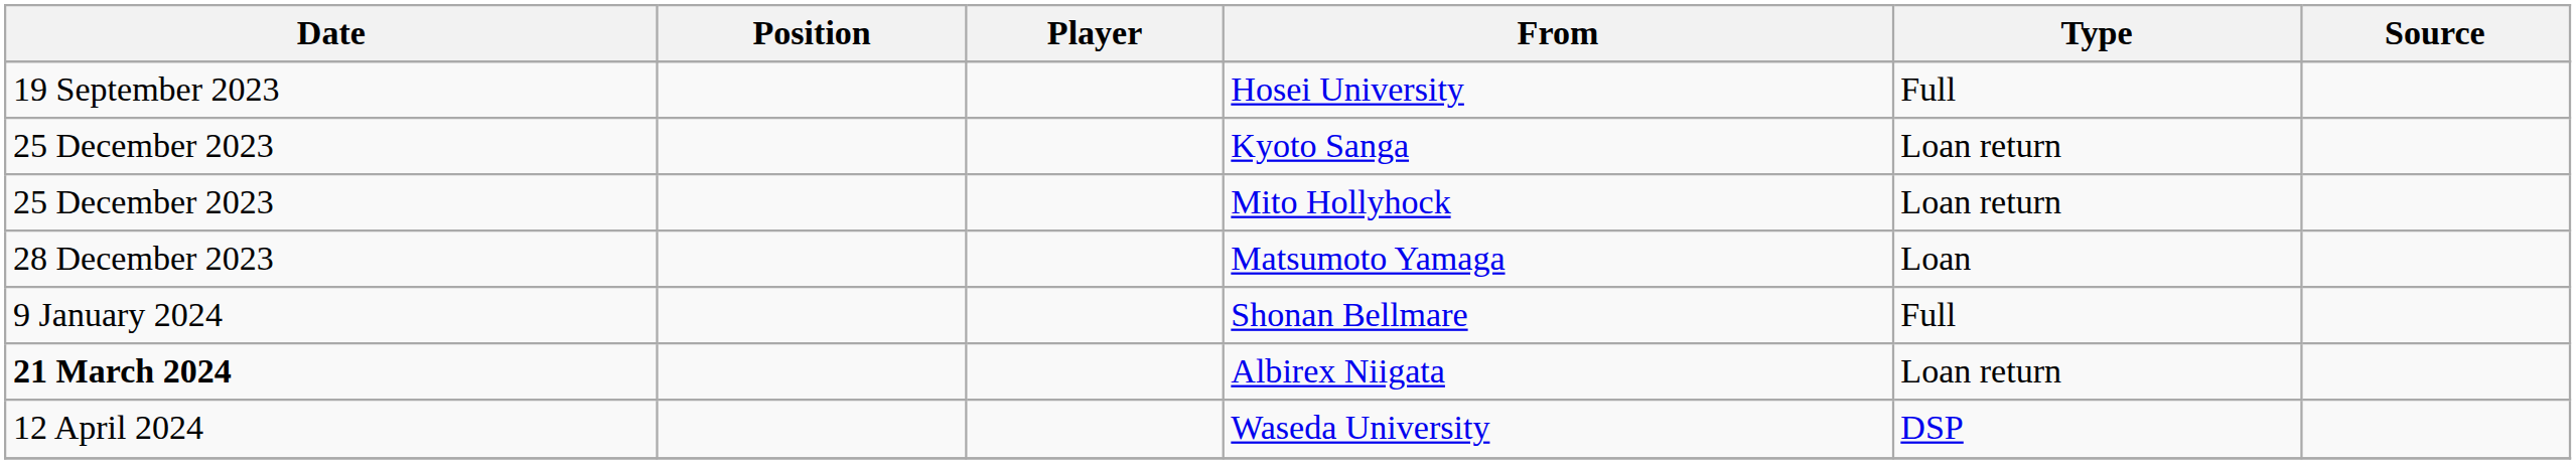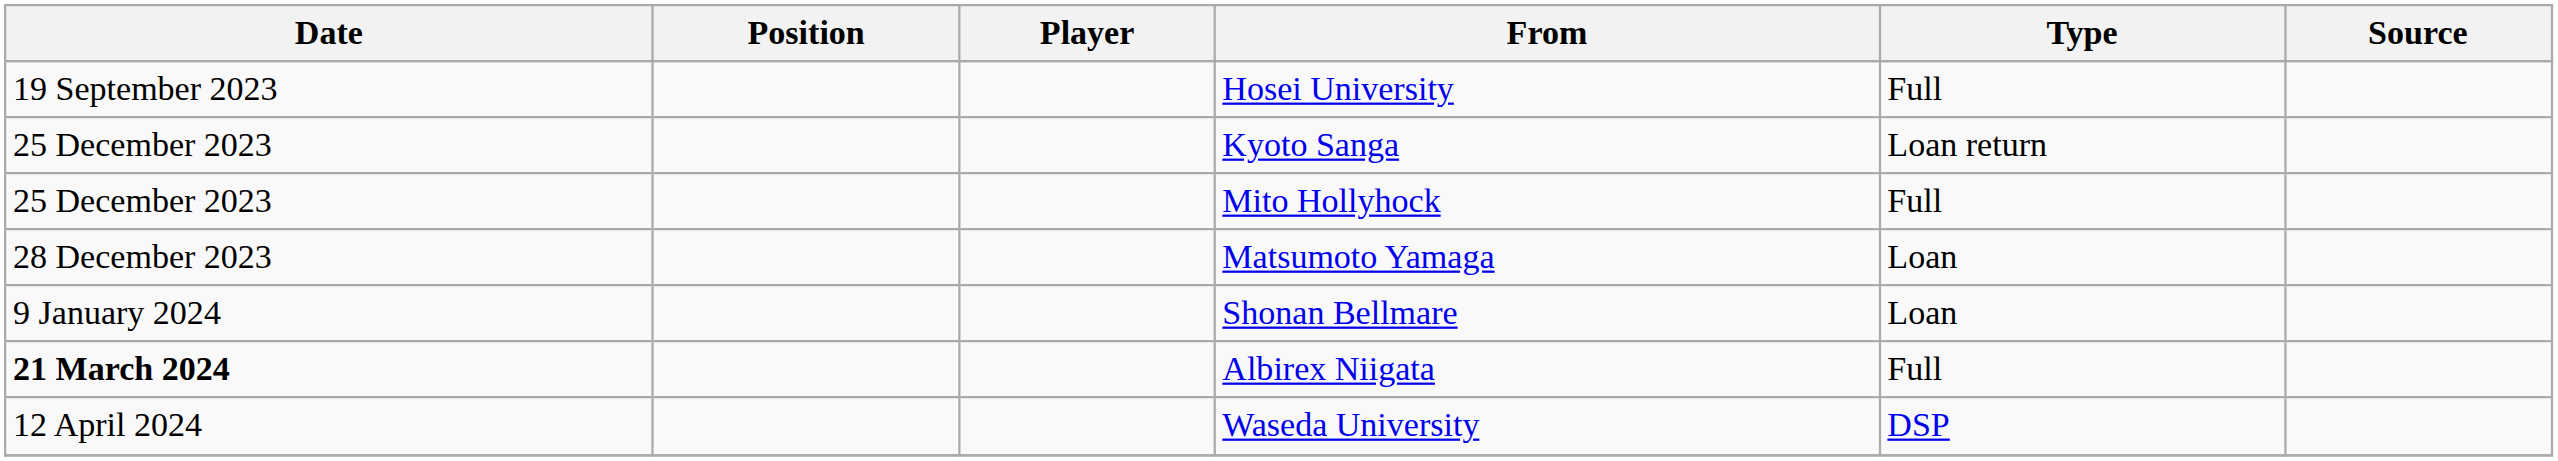 <table class="wikitable sortable" style="width:90%; text-align:center; font-size:95%; text-align:left;">
 <tr>
 <th>Date</th>
 <th>Position</th>
 <th>Player</th>
 <th>From</th>
 <th>Type</th>
 <th>Source</th>
 </tr>
 <tr>
 </tr>
 <tr>
 <td>19 September 2023</td>
 <td></td>
 <td></td>
 <td> <a href='#'>Hosei University</a></td>
 <td>Full</td>
 <td></td>
 </tr>
 <tr>
 <td>25 December 2023</td>
 <td></td>
 <td></td>
 <td> <a href='#'>Kyoto Sanga</a></td>
 <td>Loan return</td>
 <td></td>
 </tr>
 <tr>
 <td>25 December 2023</td>
 <td></td>
 <td></td>
 <td> <a href='#'>Mito Hollyhock</a></td>
-<td>Loan return</td>
+<td>Full</td>
 <td></td>
 </tr>
 <tr>
 <td>28 December 2023</td>
 <td></td>
 <td></td>
 <td> <a href='#'>Matsumoto Yamaga</a></td>
 <td>Loan</td>
 <td></td>
 </tr>
 <tr>
 <td>9 January 2024</td>
 <td></td>
 <td></td>
 <td> <a href='#'>Shonan Bellmare</a></td>
-<td>Full</td>
+<td>Loan</td>
 <td></td>
 </tr>
 <tr>
 <td><strong>21 March 2024</strong></td>
 <td></td>
 <td></td>
 <td> <a href='#'>Albirex Niigata</a></td>
-<td>Loan return</td>
+<td>Full</td>
 <td></td>
 </tr>
 <tr>
 <td>12 April 2024</td>
 <td></td>
 <td></td>
 <td> <a href='#'>Waseda University</a></td>
 <td><a href='#'>DSP</a></td>
 <td></td>
 </tr>
 <tr>
 </tr>
 </table>
